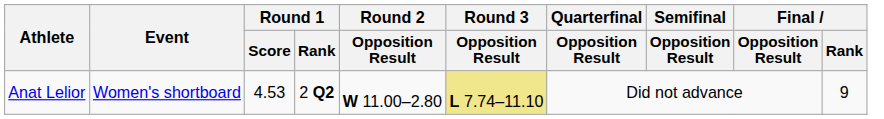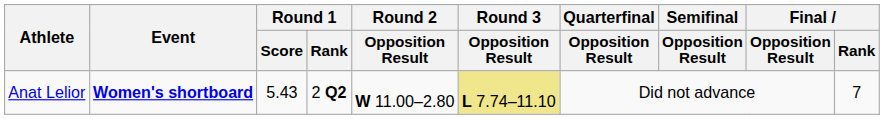 <table class=wikitable style="font-size:90%">
 <tr>
 <th rowspan=2>Athlete</th>
 <th rowspan=2>Event</th>
 <th colspan=2>Round 1</th>
 <th>Round 2</th>
 <th>Round 3</th>
 <th>Quarterfinal</th>
 <th>Semifinal</th>
 <th colspan=2>Final / </th>
 </tr>
 <tr style=font-size:95%>
 <th>Score</th>
 <th>Rank</th>
 <th>Opposition<br>Result</th>
 <th>Opposition<br>Result</th>
 <th>Opposition<br>Result</th>
 <th>Opposition<br>Result</th>
 <th>Opposition<br>Result</th>
 <th>Rank</th>
 </tr>
 <tr align=center>
 <td align=left><a href='#'>Anat Lelior</a></td>
-<td align=left><a href='#'>Women's shortboard</a></td>
-<td>4.53</td>
+<td align=left><strong><a href='#'>Women's shortboard</a></strong></td>
+<td>5.43</td>
 <td>2  <strong>Q2</strong></td>
 <td><br><strong>W</strong> 11.00–2.80</td>
 <td style="background: khaki;"><br><strong>L</strong> 7.74–11.10</td>
 <td colspan=3>Did not advance</td>
-<td>9</td>
+<td>7</td>
 </tr>
 </table>
